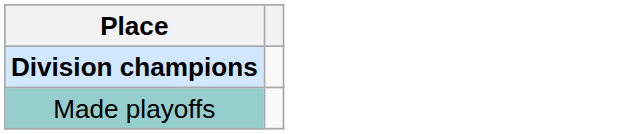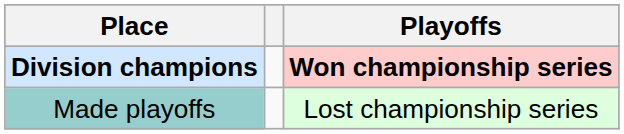 <table class="wikitable" style="text-align:center; font-size: 95%;">
 <tr>
 <th>Place</th>
 <th> </th>
+<th>Playoffs</th>
 </tr>
 <tr>
 <td bgcolor="#D0E7FF"><strong>Division champions</strong></td>
 <td> </td>
+<td bgcolor="#ffcccc"><strong>Won championship series</strong></td>
 </tr>
 <tr>
 <td bgcolor="#96CDCD">Made playoffs</td>
 <td> </td>
+<td bgcolor="#ddffdd">Lost championship series</td>
 </tr>
 </table>
